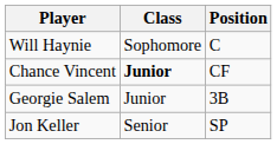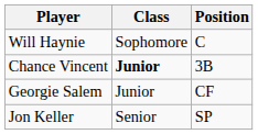 <table class="wikitable" border="1">
 <tr>
 <th>Player</th>
 <th>Class</th>
 <th>Position</th>
 </tr>
 <tr>
 <td>Will Haynie</td>
 <td>Sophomore</td>
 <td>C</td>
 </tr>
 <tr>
 <td>Chance Vincent</td>
 <td><strong>Junior</strong></td>
-<td>CF</td>
+<td>3B</td>
 </tr>
 <tr>
 <td>Georgie Salem</td>
 <td>Junior</td>
-<td>3B</td>
+<td>CF</td>
 </tr>
 <tr>
 <td>Jon Keller</td>
 <td>Senior</td>
 <td>SP</td>
 </tr>
 </table>
